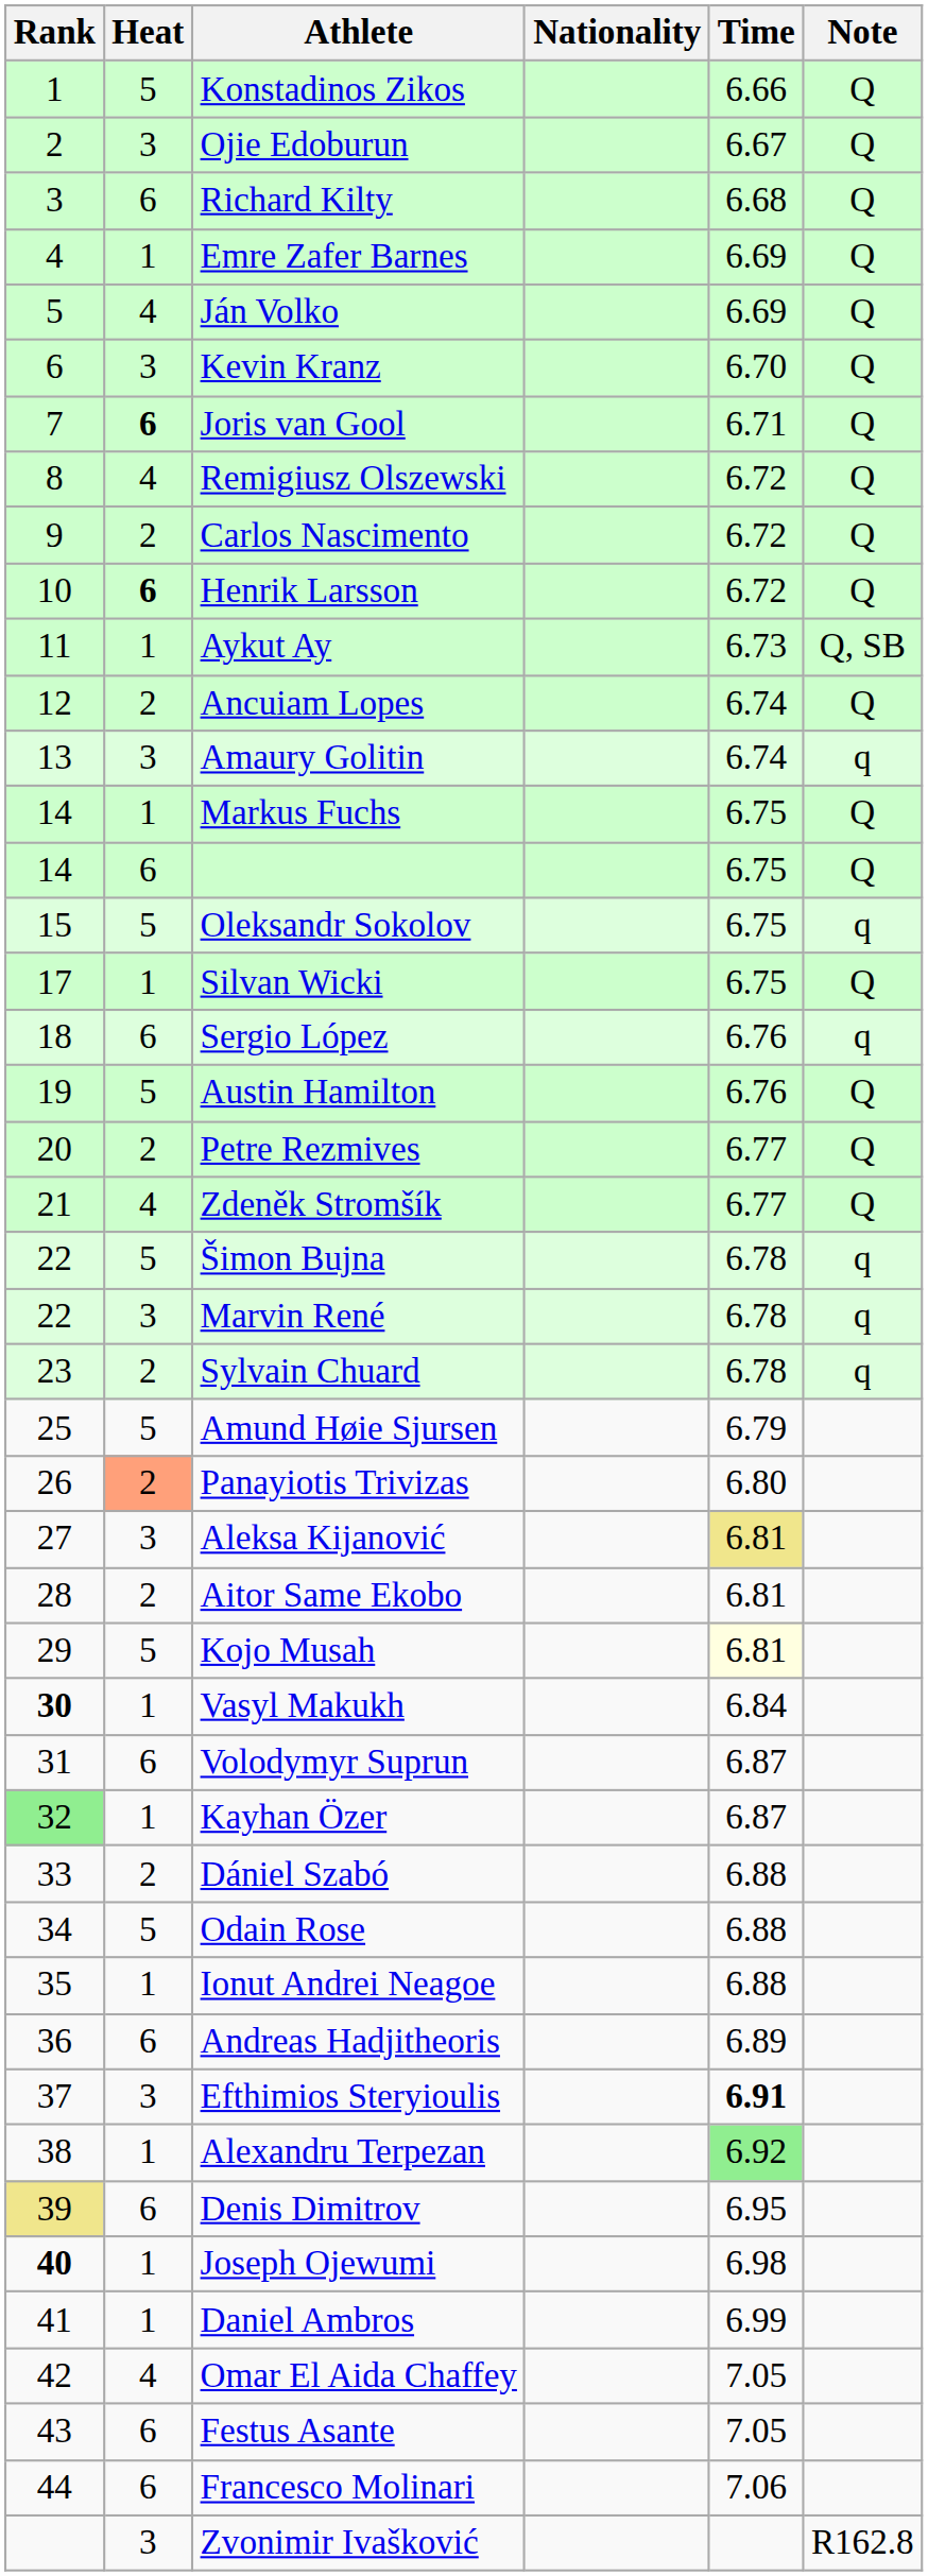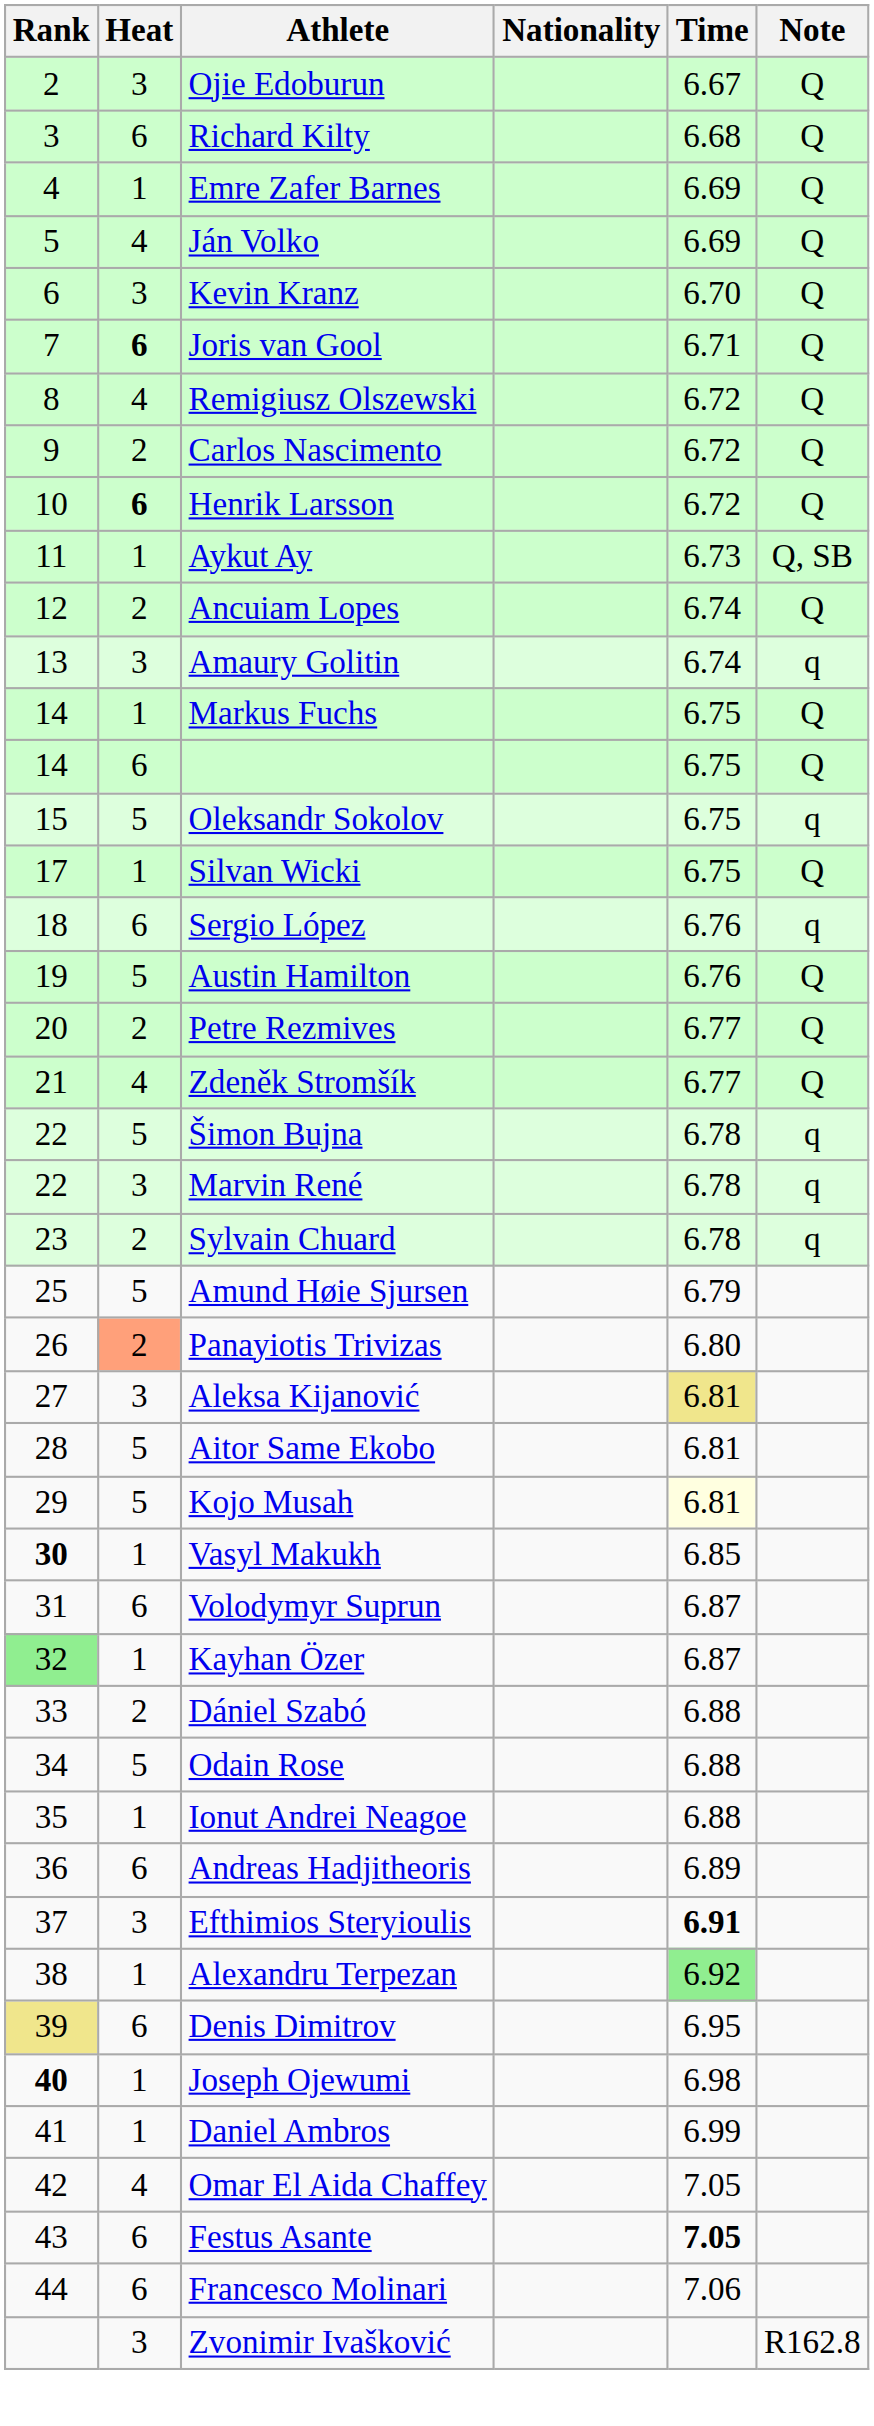 <table class="wikitable sortable" style="text-align:center">
 <tr>
 <th>Rank</th>
 <th>Heat</th>
 <th>Athlete</th>
 <th>Nationality</th>
 <th>Time</th>
 <th>Note</th>
-</tr>
-<tr bgcolor=ccffcc>
-<td>1</td>
-<td>5</td>
-<td align=left><a href='#'>Konstadinos Zikos</a></td>
-<td align=left></td>
-<td>6.66</td>
-<td>Q</td>
 </tr>
 <tr bgcolor=ccffcc>
 <td>2</td>
 <td>3</td>
 <td align=left><a href='#'>Ojie Edoburun</a></td>
 <td align=left></td>
 <td>6.67</td>
 <td>Q</td>
 </tr>
 <tr bgcolor=ccffcc>
 <td>3</td>
 <td>6</td>
 <td align=left><a href='#'>Richard Kilty</a></td>
 <td align=left></td>
 <td>6.68</td>
 <td>Q</td>
 </tr>
 <tr bgcolor=ccffcc>
 <td>4</td>
 <td>1</td>
 <td align=left><a href='#'>Emre Zafer Barnes</a></td>
 <td align=left></td>
 <td>6.69</td>
 <td>Q</td>
 </tr>
 <tr bgcolor=ccffcc>
 <td>5</td>
 <td>4</td>
 <td align=left><a href='#'>Ján Volko</a></td>
 <td align=left></td>
 <td>6.69</td>
 <td>Q</td>
 </tr>
 <tr bgcolor=ccffcc>
 <td>6</td>
 <td>3</td>
 <td align=left><a href='#'>Kevin Kranz</a></td>
 <td align=left></td>
 <td>6.70</td>
 <td>Q</td>
 </tr>
 <tr bgcolor=ccffcc>
 <td>7</td>
 <td><strong>6</strong></td>
 <td align=left><a href='#'>Joris van Gool</a></td>
 <td align=left></td>
 <td>6.71</td>
 <td>Q</td>
 </tr>
 <tr bgcolor=ccffcc>
 <td>8</td>
 <td>4</td>
 <td align=left><a href='#'>Remigiusz Olszewski</a></td>
 <td align=left></td>
 <td>6.72</td>
 <td>Q</td>
 </tr>
 <tr bgcolor=ccffcc>
 <td>9</td>
 <td>2</td>
 <td align=left><a href='#'>Carlos Nascimento</a></td>
 <td align=left></td>
 <td>6.72</td>
 <td>Q</td>
 </tr>
 <tr bgcolor=ccffcc>
 <td>10</td>
 <td><strong>6</strong></td>
 <td align=left><a href='#'>Henrik Larsson</a></td>
 <td align=left></td>
 <td>6.72</td>
 <td>Q</td>
 </tr>
 <tr bgcolor=ccffcc>
 <td>11</td>
 <td>1</td>
 <td align=left><a href='#'>Aykut Ay</a></td>
 <td align=left></td>
 <td>6.73</td>
 <td>Q, SB</td>
 </tr>
 <tr bgcolor=ccffcc>
 <td>12</td>
 <td>2</td>
 <td align=left><a href='#'>Ancuiam Lopes</a></td>
 <td align=left></td>
 <td>6.74</td>
 <td>Q</td>
 </tr>
 <tr bgcolor=ddffdd>
 <td>13</td>
 <td>3</td>
 <td align=left><a href='#'>Amaury Golitin</a></td>
 <td align=left></td>
 <td>6.74</td>
 <td>q</td>
 </tr>
 <tr bgcolor=ccffcc>
 <td>14</td>
 <td>1</td>
 <td align=left><a href='#'>Markus Fuchs</a></td>
 <td align=left></td>
 <td>6.75</td>
 <td>Q</td>
 </tr>
 <tr bgcolor=ccffcc>
 <td>14</td>
 <td>6</td>
 <td align=left></td>
 <td align=left></td>
 <td>6.75</td>
 <td>Q</td>
 </tr>
 <tr bgcolor=ddffdd>
 <td>15</td>
 <td>5</td>
 <td align=left><a href='#'>Oleksandr Sokolov</a></td>
 <td align=left></td>
 <td>6.75</td>
 <td>q</td>
 </tr>
 <tr bgcolor=ccffcc>
 <td>17</td>
 <td>1</td>
 <td align=left><a href='#'>Silvan Wicki</a></td>
 <td align=left></td>
 <td>6.75</td>
 <td>Q</td>
 </tr>
 <tr bgcolor=ddffdd>
 <td>18</td>
 <td>6</td>
 <td align=left><a href='#'>Sergio López</a></td>
 <td align=left></td>
 <td>6.76</td>
 <td>q</td>
 </tr>
 <tr bgcolor=ccffcc>
 <td>19</td>
 <td>5</td>
 <td align=left><a href='#'>Austin Hamilton</a></td>
 <td align=left></td>
 <td>6.76</td>
 <td>Q</td>
 </tr>
 <tr bgcolor=ccffcc>
 <td>20</td>
 <td>2</td>
 <td align=left><a href='#'>Petre Rezmives</a></td>
 <td align=left></td>
 <td>6.77</td>
 <td>Q</td>
 </tr>
 <tr bgcolor=ccffcc>
 <td>21</td>
 <td>4</td>
 <td align=left><a href='#'>Zdeněk Stromšík</a></td>
 <td align=left></td>
 <td>6.77</td>
 <td>Q</td>
 </tr>
 <tr bgcolor=ddffdd>
 <td>22</td>
 <td>5</td>
 <td align=left><a href='#'>Šimon Bujna</a></td>
 <td align=left></td>
 <td>6.78</td>
 <td>q</td>
 </tr>
 <tr bgcolor=ddffdd>
 <td>22</td>
 <td>3</td>
 <td align=left><a href='#'>Marvin René</a></td>
 <td align=left></td>
 <td>6.78</td>
 <td>q</td>
 </tr>
 <tr bgcolor=ddffdd>
 <td>23</td>
 <td>2</td>
 <td align=left><a href='#'>Sylvain Chuard</a></td>
 <td align=left></td>
 <td>6.78</td>
 <td>q</td>
 </tr>
 <tr>
 <td>25</td>
 <td>5</td>
 <td align=left><a href='#'>Amund Høie Sjursen</a></td>
 <td align=left></td>
 <td>6.79</td>
 <td></td>
 </tr>
 <tr>
 <td>26</td>
 <td style="background: lightsalmon;">2</td>
 <td align=left><a href='#'>Panayiotis Trivizas</a></td>
 <td align=left></td>
 <td>6.80</td>
 <td></td>
 </tr>
 <tr>
 <td>27</td>
 <td>3</td>
 <td align=left><a href='#'>Aleksa Kijanović</a></td>
 <td align=left></td>
 <td style="background: khaki;">6.81</td>
 <td></td>
 </tr>
 <tr>
 <td>28</td>
-<td>2</td>
+<td>5</td>
 <td align=left><a href='#'>Aitor Same Ekobo</a></td>
 <td align=left></td>
 <td>6.81</td>
 <td></td>
 </tr>
 <tr>
 <td>29</td>
 <td>5</td>
 <td align=left><a href='#'>Kojo Musah</a></td>
 <td align=left></td>
 <td style="background: lightyellow;">6.81</td>
 <td></td>
 </tr>
 <tr>
 <td><strong>30</strong></td>
 <td>1</td>
 <td align=left><a href='#'>Vasyl Makukh</a></td>
 <td align=left></td>
-<td>6.84</td>
+<td>6.85</td>
 <td></td>
 </tr>
 <tr>
 <td>31</td>
 <td>6</td>
 <td align=left><a href='#'>Volodymyr Suprun</a></td>
 <td align=left></td>
 <td>6.87</td>
 <td></td>
 </tr>
 <tr>
 <td style="background: lightgreen;">32</td>
 <td>1</td>
 <td align=left><a href='#'>Kayhan Özer</a></td>
 <td align=left></td>
 <td>6.87</td>
 <td></td>
 </tr>
 <tr>
 <td>33</td>
 <td>2</td>
 <td align=left><a href='#'>Dániel Szabó</a></td>
 <td align=left></td>
 <td>6.88</td>
 <td></td>
 </tr>
 <tr>
 <td>34</td>
 <td>5</td>
 <td align=left><a href='#'>Odain Rose</a></td>
 <td align=left></td>
 <td>6.88</td>
 <td></td>
 </tr>
 <tr>
 <td>35</td>
 <td>1</td>
 <td align=left><a href='#'>Ionut Andrei Neagoe</a></td>
 <td align=left></td>
 <td>6.88</td>
 <td></td>
 </tr>
 <tr>
 <td>36</td>
 <td>6</td>
 <td align=left><a href='#'>Andreas Hadjitheoris</a></td>
 <td align=left></td>
 <td>6.89</td>
 <td></td>
 </tr>
 <tr>
 <td>37</td>
 <td>3</td>
 <td align=left><a href='#'>Efthimios Steryioulis</a></td>
 <td align=left></td>
 <td><strong>6.91</strong></td>
 <td></td>
 </tr>
 <tr>
 <td>38</td>
 <td>1</td>
 <td align=left><a href='#'>Alexandru Terpezan</a></td>
 <td align=left></td>
 <td style="background: lightgreen;">6.92</td>
 <td></td>
 </tr>
 <tr>
 <td style="background: khaki;">39</td>
 <td>6</td>
 <td align=left><a href='#'>Denis Dimitrov</a></td>
 <td align=left></td>
 <td>6.95</td>
 <td></td>
 </tr>
 <tr>
 <td><strong>40</strong></td>
 <td>1</td>
 <td align=left><a href='#'>Joseph Ojewumi</a></td>
 <td align=left></td>
 <td>6.98</td>
 <td></td>
 </tr>
 <tr>
 <td>41</td>
 <td>1</td>
 <td align=left><a href='#'>Daniel Ambros</a></td>
 <td align=left></td>
 <td>6.99</td>
 <td></td>
 </tr>
 <tr>
 <td>42</td>
 <td>4</td>
 <td align=left><a href='#'>Omar El Aida Chaffey</a></td>
 <td align=left></td>
 <td>7.05</td>
 <td></td>
 </tr>
 <tr>
 <td>43</td>
 <td>6</td>
 <td align=left><a href='#'>Festus Asante</a></td>
 <td align=left></td>
-<td>7.05</td>
+<td><strong>7.05</strong></td>
 <td></td>
 </tr>
 <tr>
 <td>44</td>
 <td>6</td>
 <td align=left><a href='#'>Francesco Molinari</a></td>
 <td align=left></td>
 <td>7.06</td>
 <td></td>
 </tr>
 <tr>
 <td></td>
 <td>3</td>
 <td align=left><a href='#'>Zvonimir Ivašković</a></td>
 <td align=left></td>
 <td></td>
 <td>R162.8</td>
 </tr>
 </table>
